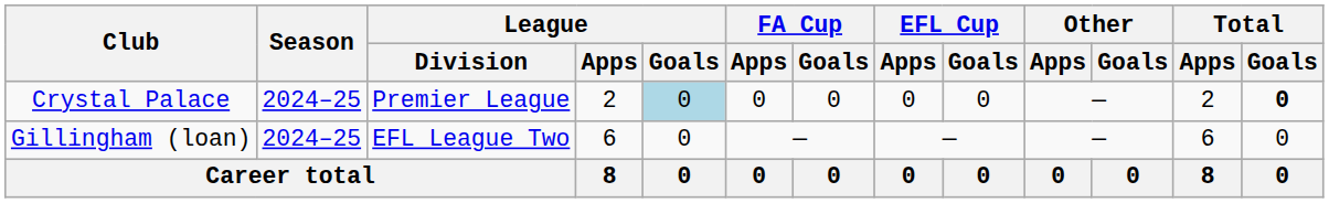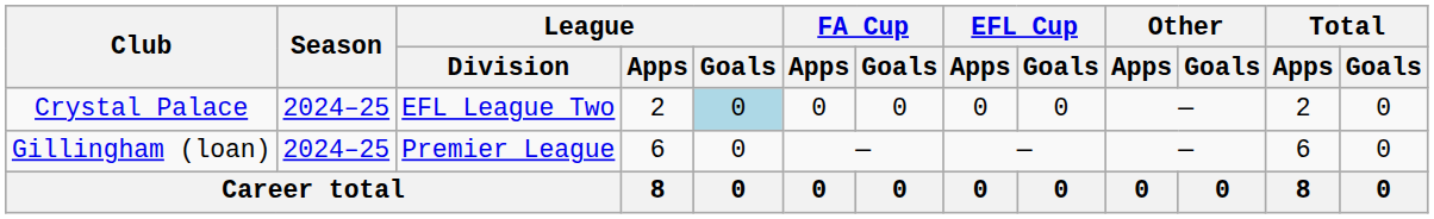 <table class="wikitable" style="text-align: center;">
 <tr>
 <th rowspan="2">Club</th>
 <th rowspan="2">Season</th>
 <th colspan="3">League</th>
 <th colspan="2"><a href='#'>FA Cup</a></th>
 <th colspan="2"><a href='#'>EFL Cup</a></th>
 <th colspan="2">Other</th>
 <th colspan="2">Total</th>
 </tr>
 <tr>
 <th>Division</th>
 <th>Apps</th>
 <th>Goals</th>
 <th>Apps</th>
 <th>Goals</th>
 <th>Apps</th>
 <th>Goals</th>
 <th>Apps</th>
 <th>Goals</th>
 <th>Apps</th>
 <th>Goals</th>
 </tr>
 <tr>
 <td><a href='#'>Crystal Palace</a></td>
 <td><a href='#'>2024–25</a></td>
-<td><a href='#'>Premier League</a></td>
+<td><a href='#'>EFL League Two</a></td>
 <td>2</td>
 <td style="background: lightblue;">0</td>
 <td>0</td>
 <td>0</td>
 <td>0</td>
 <td>0</td>
 <td colspan="2">—</td>
 <td>2</td>
-<td><strong>0</strong></td>
+<td>0</td>
 </tr>
 <tr>
 <td><a href='#'>Gillingham</a> (loan)</td>
 <td><a href='#'>2024–25</a></td>
-<td><a href='#'>EFL League Two</a></td>
+<td><a href='#'>Premier League</a></td>
 <td>6</td>
 <td>0</td>
 <td colspan="2">—</td>
 <td colspan="2">—</td>
 <td colspan="2">—</td>
 <td>6</td>
 <td>0</td>
 </tr>
 <tr>
 <th colspan="3">Career total</th>
 <th>8</th>
 <th>0</th>
 <th>0</th>
 <th>0</th>
 <th>0</th>
 <th>0</th>
 <th>0</th>
 <th>0</th>
 <th>8</th>
 <th>0</th>
 </tr>
 </table>
